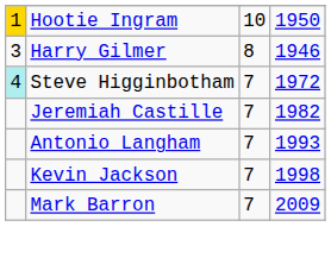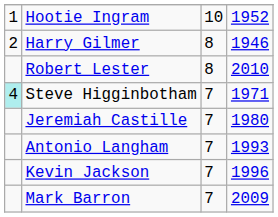 <table class="wikitable">
 <tr>
 </tr>
 <tr>
-<td style="background: gold;">1</td>
+<td>1</td>
 <td><a href='#'>Hootie Ingram</a></td>
 <td>10</td>
-<td><a href='#'>1950</a></td>
+<td><a href='#'>1952</a></td>
 </tr>
 <tr>
-<td>3</td>
+<td>2</td>
 <td><a href='#'>Harry Gilmer</a></td>
 <td>8</td>
 <td><a href='#'>1946</a></td>
 </tr>
 <tr>
+<td></td>
+<td><a href='#'>Robert Lester</a></td>
+<td>8</td>
+<td><a href='#'>2010</a></td>
+</tr>
+<tr>
 <td style="background: paleturquoise;">4</td>
 <td>Steve Higginbotham</td>
 <td>7</td>
-<td><a href='#'>1972</a></td>
+<td><a href='#'>1971</a></td>
 </tr>
 <tr>
 <td></td>
 <td><a href='#'>Jeremiah Castille</a></td>
 <td>7</td>
-<td><a href='#'>1982</a></td>
+<td><a href='#'>1980</a></td>
 </tr>
 <tr>
 <td></td>
 <td><a href='#'>Antonio Langham</a></td>
 <td>7</td>
 <td><a href='#'>1993</a></td>
 </tr>
 <tr>
 <td></td>
 <td><a href='#'>Kevin Jackson</a></td>
 <td>7</td>
-<td><a href='#'>1998</a></td>
+<td><a href='#'>1996</a></td>
 </tr>
 <tr>
 <td></td>
 <td><a href='#'>Mark Barron</a></td>
 <td>7</td>
 <td><a href='#'>2009</a></td>
 </tr>
 </table>
